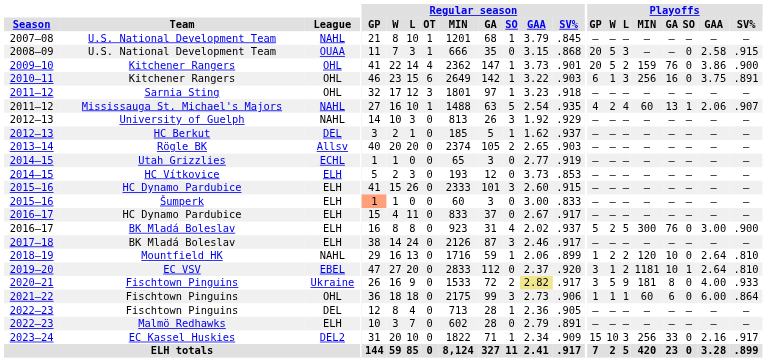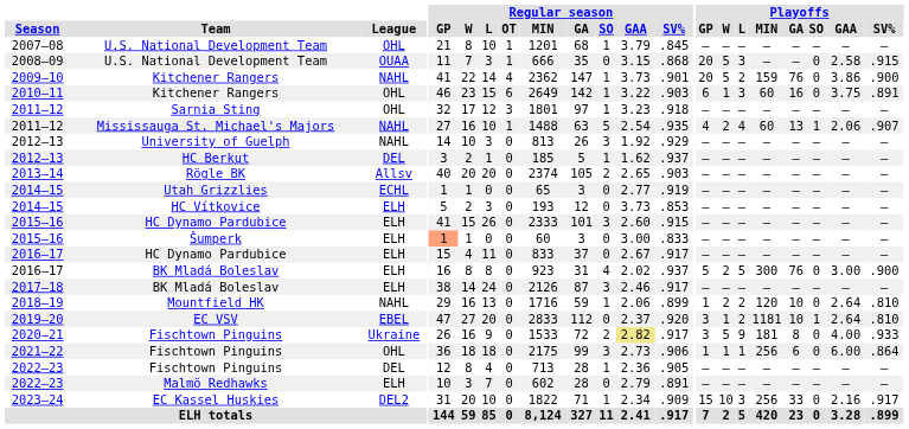 <table border="0" cellpadding="1" cellspacing="0" style="text-align:center; width:75%;">
 <tr bgcolor="#e0e0e0">
 <th colspan="3" bgcolor="#ffffff"></th>
 <th rowspan="99" bgcolor="#ffffff"></th>
 <th colspan="9" bgcolor="#e0e0e0"><a href='#'>Regular season</a></th>
 <th rowspan="99" bgcolor="#ffffff"></th>
 <th colspan="8" bgcolor="#e0e0e0"><a href='#'>Playoffs</a></th>
 </tr>
 <tr bgcolor="#e0e0e0">
 <th><a href='#'>Season</a></th>
 <th>Team</th>
 <th>League</th>
 <th>GP</th>
 <th>W</th>
 <th>L</th>
 <th>OT</th>
 <th>MIN</th>
 <th>GA</th>
 <th><a href='#'>SO</a></th>
 <th><a href='#'>GAA</a></th>
 <th><a href='#'>SV%</a></th>
 <th>GP</th>
 <th>W</th>
 <th>L</th>
 <th>MIN</th>
 <th>GA</th>
 <th>SO</th>
 <th>GAA</th>
 <th>SV%</th>
 </tr>
 <tr>
 <td>2007–08</td>
 <td><a href='#'>U.S. National Development Team</a></td>
-<td><a href='#'>NAHL</a></td>
+<td><a href='#'>OHL</a></td>
 <td>21</td>
 <td>8</td>
 <td>10</td>
 <td>1</td>
 <td>1201</td>
 <td>68</td>
 <td>1</td>
 <td>3.79</td>
 <td>.845</td>
 <td>—</td>
 <td>—</td>
 <td>—</td>
 <td>—</td>
 <td>—</td>
 <td>—</td>
 <td>—</td>
 <td>—</td>
 </tr>
 <tr bgcolor="#f0f0f0">
 <td>2008–09</td>
 <td>U.S. National Development Team</td>
 <td><a href='#'>OUAA</a></td>
 <td>11</td>
 <td>7</td>
 <td>3</td>
 <td>1</td>
 <td>666</td>
 <td>35</td>
 <td>0</td>
 <td>3.15</td>
 <td>.868</td>
 <td>20</td>
 <td>5</td>
 <td>3</td>
 <td>—</td>
 <td>—</td>
 <td>0</td>
 <td>2.58</td>
 <td>.915</td>
 </tr>
 <tr>
 <td><a href='#'>2009–10</a></td>
 <td><a href='#'>Kitchener Rangers</a></td>
-<td><a href='#'>OHL</a></td>
+<td><a href='#'>NAHL</a></td>
 <td>41</td>
 <td>22</td>
 <td>14</td>
 <td>4</td>
 <td>2362</td>
 <td>147</td>
 <td>1</td>
 <td>3.73</td>
 <td>.901</td>
 <td>20</td>
 <td>5</td>
 <td>2</td>
 <td>159</td>
 <td>76</td>
 <td>0</td>
 <td>3.86</td>
 <td>.900</td>
 </tr>
 <tr bgcolor="#f0f0f0">
 <td><a href='#'>2010–11</a></td>
 <td>Kitchener Rangers</td>
 <td>OHL</td>
 <td>46</td>
 <td>23</td>
 <td>15</td>
 <td>6</td>
 <td>2649</td>
 <td>142</td>
 <td>1</td>
 <td>3.22</td>
 <td>.903</td>
 <td>6</td>
 <td>1</td>
 <td>3</td>
-<td>256</td>
+<td>60</td>
 <td>16</td>
 <td>0</td>
 <td>3.75</td>
 <td>.891</td>
 </tr>
 <tr>
 <td><a href='#'>2011–12</a></td>
 <td><a href='#'>Sarnia Sting</a></td>
 <td>OHL</td>
 <td>32</td>
 <td>17</td>
 <td>12</td>
 <td>3</td>
 <td>1801</td>
 <td>97</td>
 <td>1</td>
 <td>3.23</td>
 <td>.918</td>
 <td>—</td>
 <td>—</td>
 <td>—</td>
 <td>—</td>
 <td>—</td>
 <td>—</td>
 <td>—</td>
 <td>—</td>
 </tr>
 <tr bgcolor="#f0f0f0">
 <td>2011–12</td>
 <td><a href='#'>Mississauga St. Michael's Majors</a></td>
 <td><a href='#'>NAHL</a></td>
 <td>27</td>
 <td>16</td>
 <td>10</td>
 <td>1</td>
 <td>1488</td>
 <td>63</td>
 <td>5</td>
 <td>2.54</td>
 <td>.935</td>
 <td>4</td>
 <td>2</td>
 <td>4</td>
 <td>60</td>
 <td>13</td>
 <td>1</td>
 <td>2.06</td>
 <td>.907</td>
 </tr>
 <tr>
 <td>2012–13</td>
 <td><a href='#'>University of Guelph</a></td>
 <td>NAHL</td>
 <td>14</td>
 <td>10</td>
 <td>3</td>
 <td>0</td>
 <td>813</td>
 <td>26</td>
 <td>3</td>
 <td>1.92</td>
 <td>.929</td>
 <td>—</td>
 <td>—</td>
 <td>—</td>
 <td>—</td>
 <td>—</td>
 <td>—</td>
 <td>—</td>
 <td>—</td>
 </tr>
 <tr bgcolor="#f0f0f0">
 <td><a href='#'>2012–13</a></td>
 <td><a href='#'>HC Berkut</a></td>
 <td><a href='#'>DEL</a></td>
 <td>3</td>
 <td>2</td>
 <td>1</td>
 <td>0</td>
 <td>185</td>
 <td>5</td>
 <td>1</td>
 <td>1.62</td>
 <td>.937</td>
 <td>—</td>
 <td>—</td>
 <td>—</td>
 <td>—</td>
 <td>—</td>
 <td>—</td>
 <td>—</td>
 <td>—</td>
 </tr>
 <tr>
 <td><a href='#'>2013–14</a></td>
 <td><a href='#'>Rögle BK</a></td>
 <td><a href='#'>Allsv</a></td>
 <td>40</td>
 <td>20</td>
 <td>20</td>
 <td>0</td>
 <td>2374</td>
 <td>105</td>
 <td>2</td>
 <td>2.65</td>
 <td>.903</td>
 <td>—</td>
 <td>—</td>
 <td>—</td>
 <td>—</td>
 <td>—</td>
 <td>—</td>
 <td>—</td>
 <td>—</td>
 </tr>
 <tr bgcolor="#f0f0f0">
 <td><a href='#'>2014–15</a></td>
 <td><a href='#'>Utah Grizzlies</a></td>
 <td><a href='#'>ECHL</a></td>
 <td>1</td>
 <td>1</td>
 <td>0</td>
 <td>0</td>
 <td>65</td>
 <td>3</td>
 <td>0</td>
 <td>2.77</td>
 <td>.919</td>
 <td>—</td>
 <td>—</td>
 <td>—</td>
 <td>—</td>
 <td>—</td>
 <td>—</td>
 <td>—</td>
 <td>—</td>
 </tr>
 <tr>
 <td><a href='#'>2014–15</a></td>
 <td><a href='#'>HC Vítkovice</a></td>
 <td><a href='#'>ELH</a></td>
 <td>5</td>
 <td>2</td>
 <td>3</td>
 <td>0</td>
 <td>193</td>
 <td>12</td>
 <td>0</td>
 <td>3.73</td>
 <td>.853</td>
 <td>—</td>
 <td>—</td>
 <td>—</td>
 <td>—</td>
 <td>—</td>
 <td>—</td>
 <td>—</td>
 <td>—</td>
 </tr>
 <tr bgcolor="#f0f0f0">
 <td><a href='#'>2015–16</a></td>
 <td><a href='#'>HC Dynamo Pardubice</a></td>
 <td>ELH</td>
 <td>41</td>
 <td>15</td>
 <td>26</td>
 <td>0</td>
 <td>2333</td>
 <td>101</td>
 <td>3</td>
 <td>2.60</td>
 <td>.915</td>
 <td>—</td>
 <td>—</td>
 <td>—</td>
 <td>—</td>
 <td>—</td>
 <td>—</td>
 <td>—</td>
 <td>—</td>
 </tr>
 <tr>
 <td><a href='#'>2015–16</a></td>
 <td><a href='#'>Šumperk</a></td>
 <td>ELH</td>
 <td style="background: lightsalmon;">1</td>
 <td>1</td>
 <td>0</td>
 <td>0</td>
 <td>60</td>
 <td>3</td>
 <td>0</td>
 <td>3.00</td>
 <td>.833</td>
 <td>—</td>
 <td>—</td>
 <td>—</td>
 <td>—</td>
 <td>—</td>
 <td>—</td>
 <td>—</td>
 <td>—</td>
 </tr>
 <tr bgcolor="#f0f0f0">
 <td><a href='#'>2016–17</a></td>
 <td>HC Dynamo Pardubice</td>
 <td>ELH</td>
 <td>15</td>
 <td>4</td>
 <td>11</td>
 <td>0</td>
 <td>833</td>
 <td>37</td>
 <td>0</td>
 <td>2.67</td>
 <td>.917</td>
 <td>—</td>
 <td>—</td>
 <td>—</td>
 <td>—</td>
 <td>—</td>
 <td>—</td>
 <td>—</td>
 <td>—</td>
 </tr>
 <tr>
 <td>2016–17</td>
 <td><a href='#'>BK Mladá Boleslav</a></td>
 <td>ELH</td>
 <td>16</td>
 <td>8</td>
 <td>8</td>
 <td>0</td>
 <td>923</td>
 <td>31</td>
 <td>4</td>
 <td>2.02</td>
 <td>.937</td>
 <td>5</td>
 <td>2</td>
 <td>5</td>
 <td>300</td>
 <td>76</td>
 <td>0</td>
 <td>3.00</td>
 <td>.900</td>
 </tr>
 <tr bgcolor="#f0f0f0">
 <td><a href='#'>2017–18</a></td>
 <td>BK Mladá Boleslav</td>
 <td>ELH</td>
 <td>38</td>
 <td>14</td>
 <td>24</td>
 <td>0</td>
 <td>2126</td>
 <td>87</td>
 <td>3</td>
 <td>2.46</td>
 <td>.917</td>
 <td>—</td>
 <td>—</td>
 <td>—</td>
 <td>—</td>
 <td>—</td>
 <td>—</td>
 <td>—</td>
 <td>—</td>
 </tr>
 <tr>
 <td><a href='#'>2018–19</a></td>
 <td><a href='#'>Mountfield HK</a></td>
 <td>NAHL</td>
 <td>29</td>
 <td>16</td>
 <td>13</td>
 <td>0</td>
 <td>1716</td>
 <td>59</td>
 <td>1</td>
 <td>2.06</td>
 <td>.899</td>
 <td>1</td>
 <td>2</td>
 <td>2</td>
 <td>120</td>
 <td>10</td>
 <td>0</td>
 <td>2.64</td>
 <td>.810</td>
 </tr>
 <tr bgcolor="#f0f0f0">
 <td><a href='#'>2019–20</a></td>
 <td><a href='#'>EC VSV</a></td>
 <td><a href='#'>EBEL</a></td>
 <td>47</td>
 <td>27</td>
 <td>20</td>
 <td>0</td>
 <td>2833</td>
 <td>112</td>
 <td>0</td>
 <td>2.37</td>
 <td>.920</td>
 <td>3</td>
 <td>1</td>
 <td>2</td>
 <td>1181</td>
 <td>10</td>
 <td>1</td>
 <td>2.64</td>
 <td>.810</td>
 </tr>
 <tr>
 <td><a href='#'>2020–21</a></td>
 <td><a href='#'>Fischtown Pinguins</a></td>
 <td><a href='#'>Ukraine</a></td>
 <td>26</td>
 <td>16</td>
 <td>9</td>
 <td>0</td>
 <td>1533</td>
 <td>72</td>
 <td>2</td>
 <td style="background: khaki;">2.82</td>
 <td>.917</td>
 <td>3</td>
 <td>5</td>
 <td>9</td>
 <td>181</td>
 <td>8</td>
 <td>0</td>
 <td>4.00</td>
 <td>.933</td>
 </tr>
 <tr bgcolor="#f0f0f0">
 <td><a href='#'>2021–22</a></td>
 <td>Fischtown Pinguins</td>
 <td>OHL</td>
 <td>36</td>
 <td>18</td>
 <td>18</td>
 <td>0</td>
 <td>2175</td>
 <td>99</td>
 <td>3</td>
 <td>2.73</td>
 <td>.906</td>
 <td>1</td>
 <td>1</td>
 <td>1</td>
-<td>60</td>
+<td>256</td>
 <td>6</td>
 <td>0</td>
 <td>6.00</td>
 <td>.864</td>
 </tr>
 <tr>
 <td><a href='#'>2022–23</a></td>
 <td>Fischtown Pinguins</td>
 <td>DEL</td>
 <td>12</td>
 <td>8</td>
 <td>4</td>
 <td>0</td>
 <td>713</td>
 <td>28</td>
 <td>1</td>
 <td>2.36</td>
 <td>.905</td>
 <td>—</td>
 <td>—</td>
 <td>—</td>
 <td>—</td>
 <td>—</td>
 <td>—</td>
 <td>—</td>
 <td>—</td>
 </tr>
 <tr bgcolor="#f0f0f0">
 <td><a href='#'>2022–23</a></td>
 <td><a href='#'>Malmö Redhawks</a></td>
 <td>ELH</td>
 <td>10</td>
 <td>3</td>
 <td>7</td>
 <td>0</td>
 <td>602</td>
 <td>28</td>
 <td>0</td>
 <td>2.79</td>
 <td>.891</td>
 <td>—</td>
 <td>—</td>
 <td>—</td>
 <td>—</td>
 <td>—</td>
 <td>—</td>
 <td>—</td>
 <td>—</td>
 </tr>
 <tr>
 <td><a href='#'>2023–24</a></td>
 <td><a href='#'>EC Kassel Huskies</a></td>
 <td><a href='#'>DEL2</a></td>
 <td>31</td>
 <td>20</td>
 <td>10</td>
 <td>0</td>
 <td>1822</td>
 <td>71</td>
 <td>1</td>
 <td>2.34</td>
 <td>.909</td>
 <td>15</td>
 <td>10</td>
 <td>3</td>
 <td>256</td>
 <td>33</td>
 <td>0</td>
 <td>2.16</td>
 <td>.917</td>
 </tr>
 <tr bgcolor="#e0e0e0">
 <th colspan="3">ELH totals</th>
 <th>144</th>
 <th>59</th>
 <th>85</th>
 <th>0</th>
 <th>8,124</th>
 <th>327</th>
 <th>11</th>
 <th>2.41</th>
 <th>.917</th>
 <th>7</th>
 <th>2</th>
 <th>5</th>
 <th>420</th>
 <th>23</th>
 <th>0</th>
 <th>3.28</th>
 <th>.899</th>
 </tr>
 </table>
